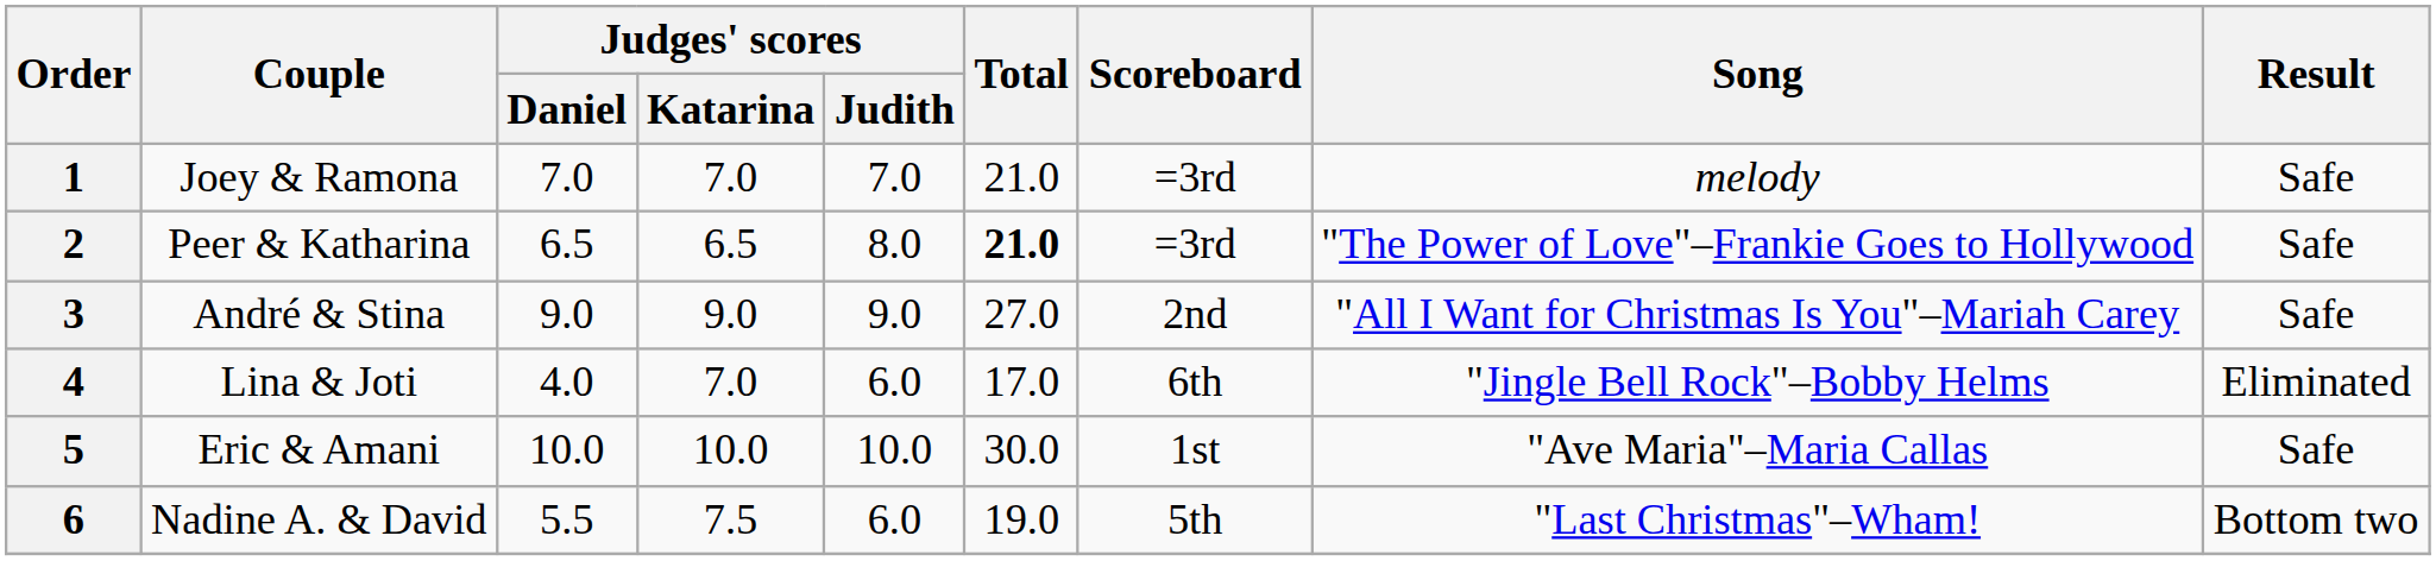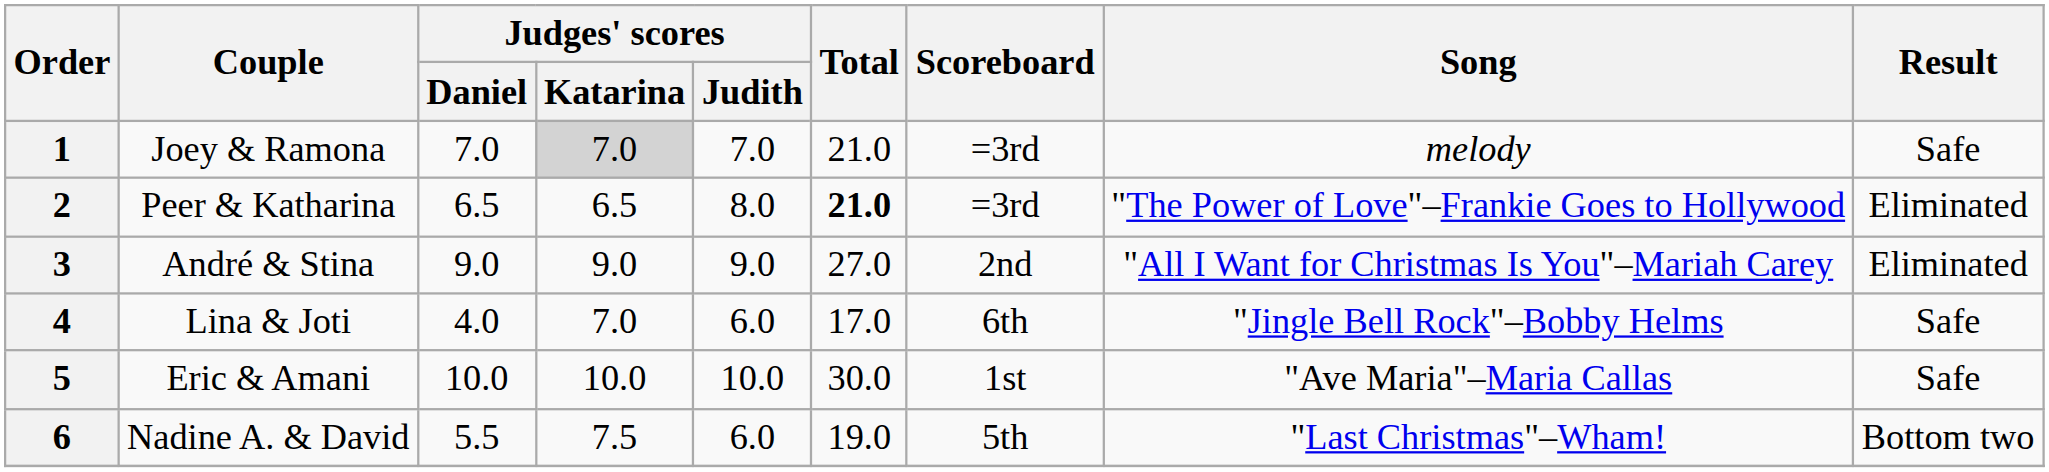 <table class="wikitable plainrowheaders" style="text-align:center;">
 <tr>
 <th scope="col" rowspan=2>Order</th>
 <th scope="col" rowspan=2>Couple</th>
 <th scope="col" colspan=3>Judges' scores</th>
 <th scope="col" rowspan=2>Total</th>
 <th scope="col" rowspan=2>Scoreboard</th>
 <th scope="col" rowspan=2>Song</th>
 <th scope="col" rowspan=2>Result</th>
 </tr>
 <tr>
 <th scope="col">Daniel</th>
 <th>Katarina</th>
 <th>Judith</th>
 </tr>
 <tr>
 <th scope="col">1</th>
 <td>Joey & Ramona</td>
 <td>7.0</td>
-<td>7.0</td>
+<td style="background: lightgrey;">7.0</td>
 <td>7.0</td>
 <td>21.0</td>
 <td>=3rd</td>
 <td><em>melody</em></td>
 <td>Safe</td>
 </tr>
 <tr>
 <th scope="col">2</th>
 <td>Peer & Katharina</td>
 <td>6.5</td>
 <td>6.5</td>
 <td>8.0</td>
 <td><strong>21.0</strong></td>
 <td>=3rd</td>
 <td>"<a href='#'>The Power of Love</a>"–<a href='#'>Frankie Goes to Hollywood</a></td>
-<td>Safe</td>
+<td>Eliminated</td>
 </tr>
 <tr>
 <th scope="col">3</th>
 <td>André & Stina</td>
 <td>9.0</td>
 <td>9.0</td>
 <td>9.0</td>
 <td>27.0</td>
 <td>2nd</td>
 <td>"<a href='#'>All I Want for Christmas Is You</a>"–<a href='#'>Mariah Carey</a></td>
-<td>Safe</td>
+<td>Eliminated</td>
 </tr>
 <tr>
 <th scope="col">4</th>
 <td>Lina & Joti</td>
 <td>4.0</td>
 <td>7.0</td>
 <td>6.0</td>
 <td>17.0</td>
 <td>6th</td>
 <td>"<a href='#'>Jingle Bell Rock</a>"–<a href='#'>Bobby Helms</a></td>
-<td>Eliminated</td>
+<td>Safe</td>
 </tr>
 <tr>
 <th scope="col">5</th>
 <td>Eric & Amani</td>
 <td>10.0</td>
 <td>10.0</td>
 <td>10.0</td>
 <td>30.0</td>
 <td>1st</td>
 <td>"Ave Maria"–<a href='#'>Maria Callas</a></td>
 <td>Safe</td>
 </tr>
 <tr>
 <th scope="col">6</th>
 <td>Nadine A. & David</td>
 <td>5.5</td>
 <td>7.5</td>
 <td>6.0</td>
 <td>19.0</td>
 <td>5th</td>
 <td>"<a href='#'>Last Christmas</a>"–<a href='#'>Wham!</a></td>
 <td>Bottom two</td>
 </tr>
 <tr>
 </tr>
 </table>
